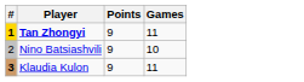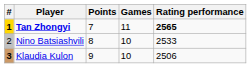 <table class="wikitable" style="font-size: 95%;">
 <tr>
 <th>#</th>
 <th>Player</th>
 <th>Points</th>
 <th>Games</th>
+<th>Rating performance</th>
 </tr>
 <tr>
 <td style="background:gold;"><strong>1</strong></td>
 <td><strong> <a href='#'>Tan Zhongyi</a></strong></td>
-<td>9</td>
+<td>7</td>
 <td>11</td>
+<td><strong>2565</strong></td>
 </tr>
 <tr>
 <td style="background:silver;">2</td>
 <td> <a href='#'>Nino Batsiashvili</a></td>
-<td>9</td>
+<td>8</td>
 <td>10</td>
+<td>2533</td>
 </tr>
 <tr>
 <td style="background:#c96;"><strong>3</strong></td>
 <td> <a href='#'>Klaudia Kulon</a></td>
 <td>9</td>
-<td>11</td>
+<td>10</td>
+<td>2506</td>
 </tr>
 </table>
